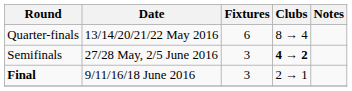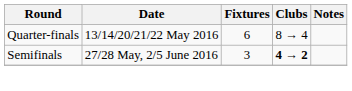 <table class="wikitable">
 <tr>
 <th>Round</th>
 <th>Date</th>
 <th>Fixtures</th>
 <th>Clubs</th>
 <th>Notes</th>
 </tr>
 <tr>
 <td>Quarter-finals</td>
 <td>13/14/20/21/22 May 2016</td>
 <td align="center">6</td>
 <td align="center">8 → 4</td>
 <td></td>
 </tr>
 <tr>
 <td>Semifinals</td>
 <td>27/28 May, 2/5 June 2016</td>
 <td align="center">3</td>
 <td align="center"><strong>4 → 2</strong></td>
 <td align="center"></td>
 </tr>
 <tr>
-<td><strong>Final</strong></td>
-<td>9/11/16/18 June 2016</td>
-<td align="center">3</td>
-<td align="center">2 → 1</td>
-<td align="center"></td>
-</tr>
-<tr>
 </tr>
 </table>
